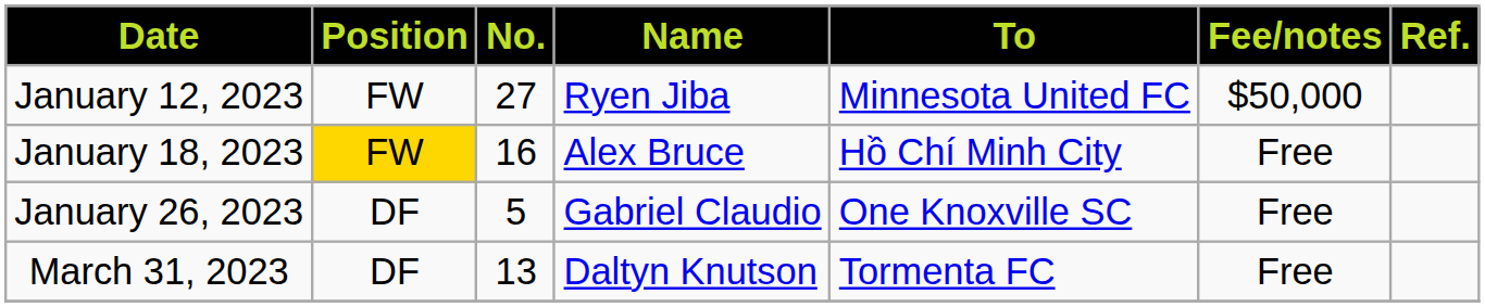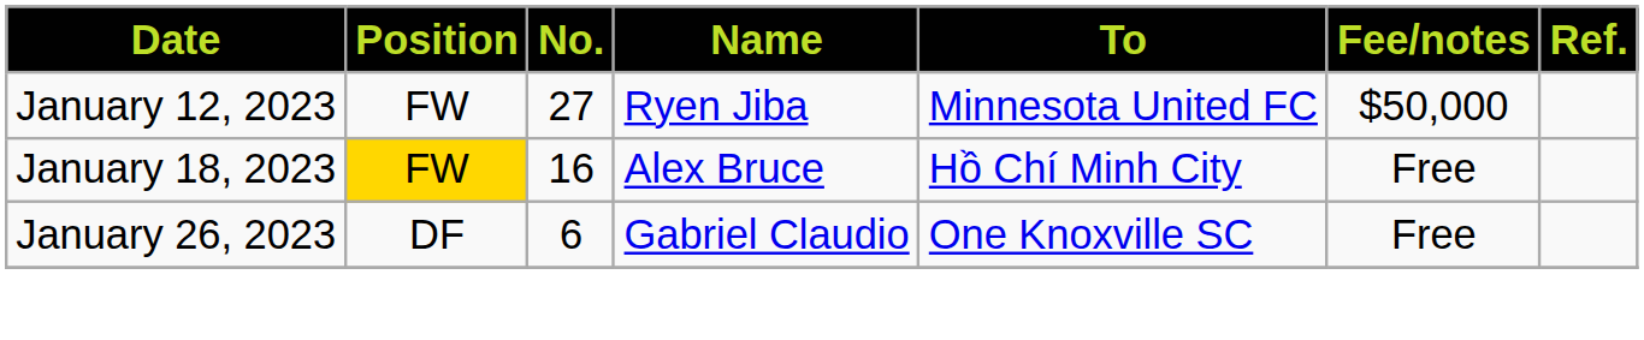 <table class="wikitable" style="text-align:center; font-size:90%; ">
 <tr>
 <th style="background:#010101; color:#BDDF28;">Date</th>
 <th style="background:#010101; color:#BDDF28;">Position</th>
 <th style="background:#010101; color:#BDDF28;">No.</th>
 <th style="background:#010101; color:#BDDF28;">Name</th>
 <th style="background:#010101; color:#BDDF28;">To</th>
 <th style="background:#010101; color:#BDDF28;">Fee/notes</th>
 <th style="background:#010101; color:#BDDF28;">Ref.</th>
 </tr>
 <tr>
 <td>January 12, 2023</td>
 <td>FW</td>
 <td>27</td>
 <td align="left"> <a href='#'>Ryen Jiba</a></td>
 <td align="left"> <a href='#'>Minnesota United FC</a></td>
 <td>$50,000</td>
 <td></td>
 </tr>
 <tr>
 <td>January 18, 2023</td>
 <td style="background: gold;">FW</td>
 <td>16</td>
 <td align="left"> <a href='#'>Alex Bruce</a></td>
 <td align="left"> <a href='#'>Hồ Chí Minh City</a></td>
 <td>Free</td>
 <td></td>
 </tr>
 <tr>
 <td>January 26, 2023</td>
 <td>DF</td>
-<td>5</td>
+<td>6</td>
 <td align="left"> <a href='#'>Gabriel Claudio</a></td>
 <td align="left"> <a href='#'>One Knoxville SC</a></td>
 <td>Free</td>
 <td></td>
 </tr>
 <tr>
-<td>March 31, 2023</td>
-<td>DF</td>
-<td>13</td>
-<td align="left"> <a href='#'>Daltyn Knutson</a></td>
-<td align="left"> <a href='#'>Tormenta FC</a></td>
-<td>Free</td>
-<td><br></td>
-</tr>
-<tr>
 </tr>
 </table>
